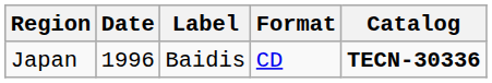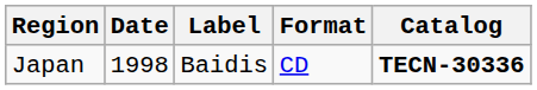 <table class="wikitable">
 <tr>
 <th>Region</th>
 <th>Date</th>
 <th>Label</th>
 <th>Format</th>
 <th>Catalog</th>
 </tr>
 <tr>
 <td>Japan</td>
-<td>1996</td>
+<td>1998</td>
 <td>Baidis</td>
 <td><a href='#'>CD</a></td>
 <td><strong>TECN-30336</strong></td>
 </tr>
 </table>
